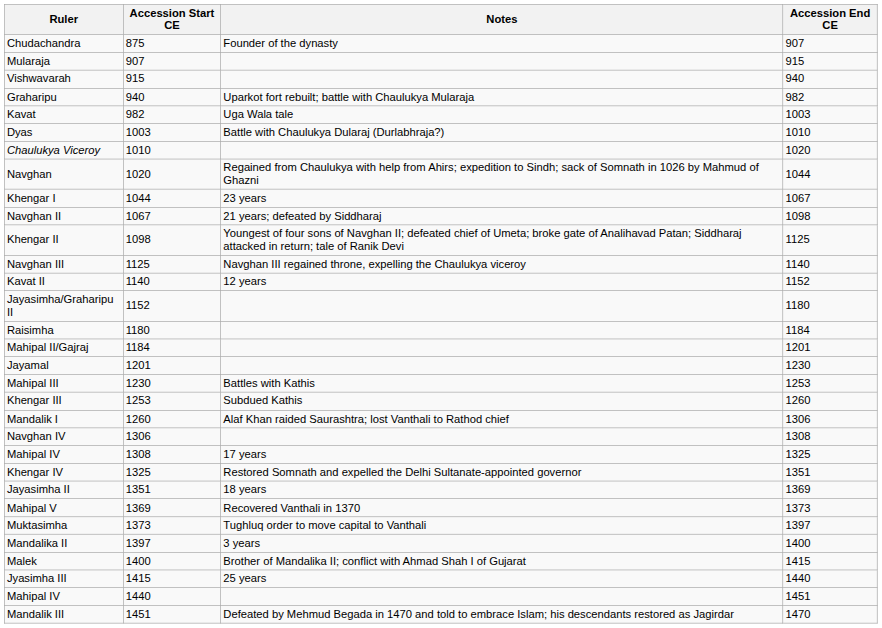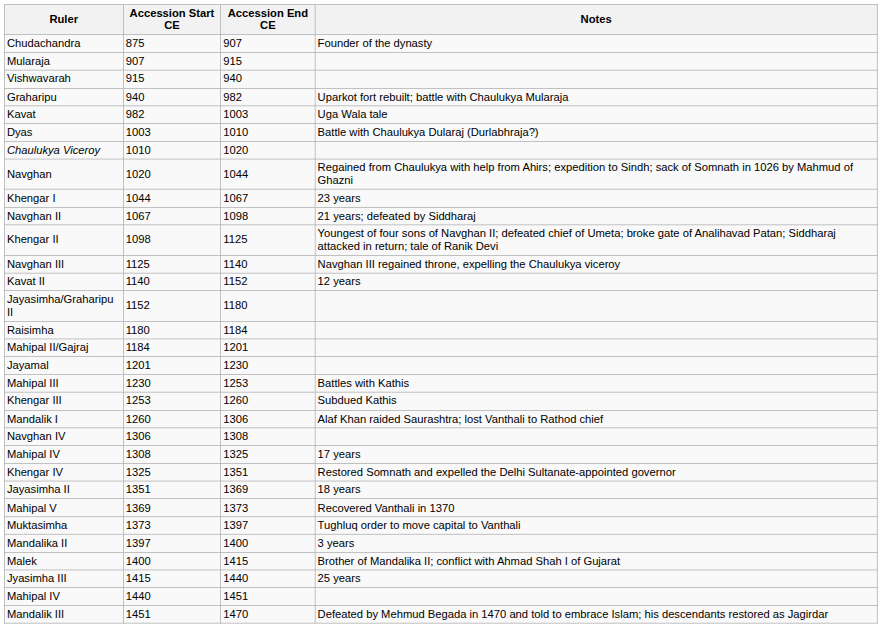 <table class="wikitable">
 <tr>
 <th>Ruler</th>
 <th>Accession Start CE</th>
+<th>Accession End CE</th>
 <th>Notes</th>
-<th>Accession End CE</th>
 </tr>
 <tr>
 <td>Chudachandra</td>
 <td>875</td>
+<td>907</td>
 <td>Founder of the dynasty</td>
-<td>907</td>
 </tr>
 <tr>
 <td>Mularaja</td>
 <td>907</td>
+<td>915</td>
 <td></td>
-<td>915</td>
 </tr>
 <tr>
 <td>Vishwavarah</td>
 <td>915</td>
+<td>940</td>
 <td></td>
-<td>940</td>
 </tr>
 <tr>
 <td>Graharipu</td>
 <td>940</td>
+<td>982</td>
 <td>Uparkot fort rebuilt; battle with Chaulukya Mularaja</td>
-<td>982</td>
 </tr>
 <tr>
 <td>Kavat</td>
 <td>982</td>
+<td>1003</td>
 <td>Uga Wala tale</td>
-<td>1003</td>
 </tr>
 <tr>
 <td>Dyas</td>
 <td>1003</td>
+<td>1010</td>
 <td>Battle with Chaulukya Dularaj (Durlabhraja?)</td>
-<td>1010</td>
 </tr>
 <tr>
 <td><em>Chaulukya Viceroy</em></td>
 <td>1010</td>
+<td>1020</td>
 <td></td>
-<td>1020</td>
 </tr>
 <tr>
 <td>Navghan</td>
 <td>1020</td>
+<td>1044</td>
 <td>Regained from Chaulukya with help from Ahirs; expedition to Sindh; sack of Somnath in 1026 by Mahmud of Ghazni</td>
-<td>1044</td>
 </tr>
 <tr>
 <td>Khengar I</td>
 <td>1044</td>
+<td>1067</td>
 <td>23 years</td>
-<td>1067</td>
 </tr>
 <tr>
 <td>Navghan II</td>
 <td>1067</td>
+<td>1098</td>
 <td>21 years; defeated by Siddharaj</td>
-<td>1098</td>
 </tr>
 <tr>
 <td>Khengar II</td>
 <td>1098</td>
+<td>1125</td>
 <td>Youngest of four sons of Navghan II; defeated chief of Umeta; broke gate of Analihavad Patan; Siddharaj attacked in return; tale of Ranik Devi</td>
-<td>1125</td>
 </tr>
 <tr>
 <td>Navghan III</td>
 <td>1125</td>
+<td>1140</td>
 <td>Navghan III regained throne, expelling the Chaulukya viceroy</td>
-<td>1140</td>
 </tr>
 <tr>
 <td>Kavat II</td>
 <td>1140</td>
+<td>1152</td>
 <td>12 years</td>
-<td>1152</td>
 </tr>
 <tr>
 <td>Jayasimha/Graharipu II</td>
 <td>1152</td>
+<td>1180</td>
 <td></td>
-<td>1180</td>
 </tr>
 <tr>
 <td>Raisimha</td>
 <td>1180</td>
+<td>1184</td>
 <td></td>
-<td>1184</td>
 </tr>
 <tr>
 <td>Mahipal II/Gajraj</td>
 <td>1184</td>
+<td>1201</td>
 <td></td>
-<td>1201</td>
 </tr>
 <tr>
 <td>Jayamal</td>
 <td>1201</td>
+<td>1230</td>
 <td></td>
-<td>1230</td>
 </tr>
 <tr>
 <td>Mahipal III</td>
 <td>1230</td>
+<td>1253</td>
 <td>Battles with Kathis</td>
-<td>1253</td>
 </tr>
 <tr>
 <td>Khengar III</td>
 <td>1253</td>
+<td>1260</td>
 <td>Subdued Kathis</td>
-<td>1260</td>
 </tr>
 <tr>
 <td>Mandalik I</td>
 <td>1260</td>
+<td>1306</td>
 <td>Alaf Khan raided Saurashtra; lost Vanthali to Rathod chief</td>
-<td>1306</td>
 </tr>
 <tr>
 <td>Navghan IV</td>
 <td>1306</td>
+<td>1308</td>
 <td></td>
-<td>1308</td>
 </tr>
 <tr>
 <td>Mahipal IV</td>
 <td>1308</td>
+<td>1325</td>
 <td>17 years</td>
-<td>1325</td>
 </tr>
 <tr>
 <td>Khengar IV</td>
 <td>1325</td>
+<td>1351</td>
 <td>Restored Somnath and expelled the Delhi Sultanate-appointed governor</td>
-<td>1351</td>
 </tr>
 <tr>
 <td>Jayasimha II</td>
 <td>1351</td>
+<td>1369</td>
 <td>18 years</td>
-<td>1369</td>
 </tr>
 <tr>
 <td>Mahipal V</td>
 <td>1369</td>
+<td>1373</td>
 <td>Recovered Vanthali in 1370</td>
-<td>1373</td>
 </tr>
 <tr>
 <td>Muktasimha</td>
 <td>1373</td>
+<td>1397</td>
 <td>Tughluq order to move capital to Vanthali</td>
-<td>1397</td>
 </tr>
 <tr>
 <td>Mandalika II</td>
 <td>1397</td>
+<td>1400</td>
 <td>3 years</td>
-<td>1400</td>
 </tr>
 <tr>
 <td>Malek</td>
 <td>1400</td>
+<td>1415</td>
 <td>Brother of Mandalika II; conflict with Ahmad Shah I of Gujarat</td>
-<td>1415</td>
 </tr>
 <tr>
 <td>Jyasimha III</td>
 <td>1415</td>
+<td>1440</td>
 <td>25 years</td>
-<td>1440</td>
 </tr>
 <tr>
 <td>Mahipal IV</td>
 <td>1440</td>
+<td>1451</td>
 <td></td>
-<td>1451</td>
 </tr>
 <tr>
 <td>Mandalik III</td>
 <td>1451</td>
+<td>1470</td>
 <td>Defeated by Mehmud Begada in 1470 and told to embrace Islam; his descendants restored as Jagirdar</td>
-<td>1470</td>
 </tr>
 </table>
